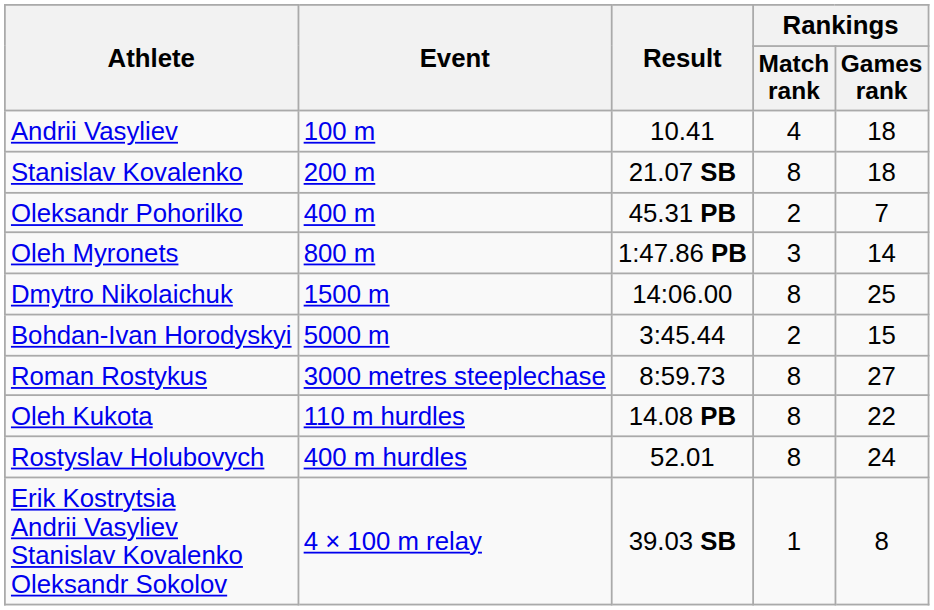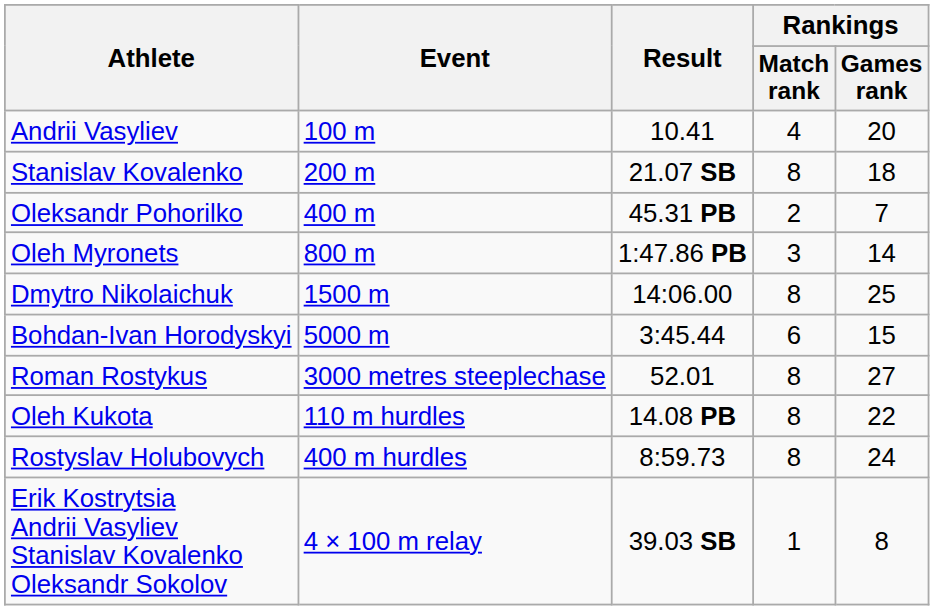 <table class=wikitable style=font-size:90%;text-align:center>
 <tr>
 <th rowspan=2>Athlete</th>
 <th rowspan=2>Event</th>
 <th rowspan=2>Result</th>
 <th colspan=2>Rankings</th>
 </tr>
 <tr style=font-size:95%>
 <th>Match<br>rank</th>
 <th>Games<br>rank</th>
 </tr>
 <tr>
 <td align=left><a href='#'>Andrii Vasyliev</a></td>
 <td align=left><a href='#'>100 m</a></td>
 <td>10.41</td>
 <td>4</td>
-<td>18</td>
+<td>20</td>
 </tr>
 <tr>
 <td align=left><a href='#'>Stanislav Kovalenko</a></td>
 <td align=left><a href='#'>200 m</a></td>
 <td>21.07 <strong>SB</strong></td>
 <td>8</td>
 <td>18</td>
 </tr>
 <tr>
 <td align=left><a href='#'>Oleksandr Pohorilko</a></td>
 <td align=left><a href='#'>400 m</a></td>
 <td>45.31 <strong>PB</strong></td>
 <td>2</td>
 <td>7</td>
 </tr>
 <tr>
 <td align=left><a href='#'>Oleh Myronets</a></td>
 <td align=left><a href='#'>800 m</a></td>
 <td>1:47.86 <strong>PB</strong></td>
 <td>3</td>
 <td>14</td>
 </tr>
 <tr>
 <td align=left><a href='#'>Dmytro Nikolaichuk</a></td>
 <td align=left><a href='#'>1500 m</a></td>
 <td>14:06.00</td>
 <td>8</td>
 <td>25</td>
 </tr>
 <tr>
 <td align=left><a href='#'>Bohdan-Ivan Horodyskyi</a></td>
 <td align=left><a href='#'>5000 m</a></td>
 <td>3:45.44</td>
-<td>2</td>
+<td>6</td>
 <td>15</td>
 </tr>
 <tr>
 <td align=left><a href='#'>Roman Rostykus</a></td>
 <td align=left><a href='#'>3000 metres steeplechase</a></td>
-<td>8:59.73</td>
+<td>52.01</td>
 <td>8</td>
 <td>27</td>
 </tr>
 <tr>
 <td align=left><a href='#'>Oleh Kukota</a></td>
 <td align=left><a href='#'>110 m hurdles</a></td>
 <td>14.08 <strong>PB</strong></td>
 <td>8</td>
 <td>22</td>
 </tr>
 <tr>
 <td align=left><a href='#'>Rostyslav Holubovych</a></td>
 <td align=left><a href='#'>400 m hurdles</a></td>
-<td>52.01</td>
+<td>8:59.73</td>
 <td>8</td>
 <td>24</td>
 </tr>
 <tr>
 <td align=left><a href='#'>Erik Kostrytsia</a><br><a href='#'>Andrii Vasyliev</a><br><a href='#'>Stanislav Kovalenko</a><br><a href='#'>Oleksandr Sokolov</a></td>
 <td align=left><a href='#'>4 × 100 m relay</a></td>
 <td>39.03 <strong>SB</strong></td>
 <td>1</td>
 <td>8</td>
 </tr>
 </table>
